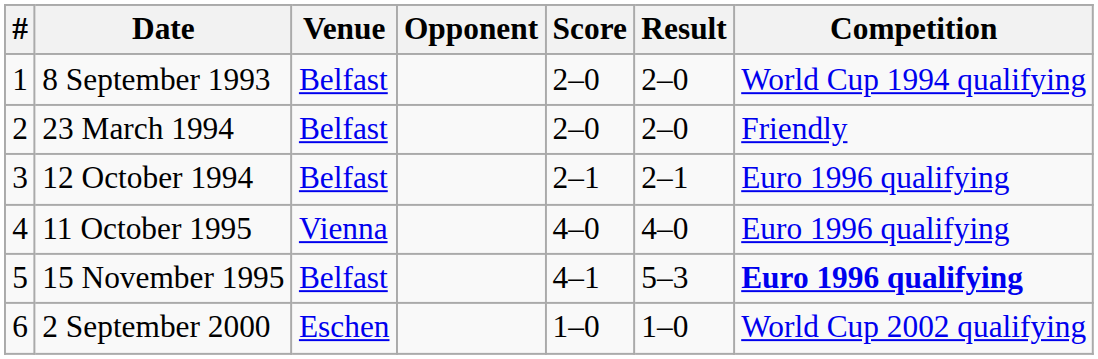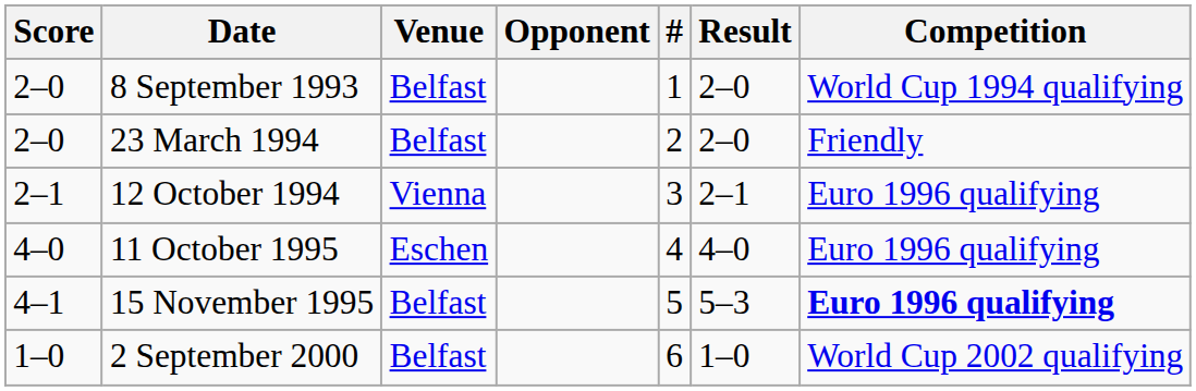 <table class="wikitable">
 <tr>
-<th>#</th>
+<th>Score</th>
 <th>Date</th>
 <th>Venue</th>
 <th>Opponent</th>
-<th>Score</th>
+<th>#</th>
 <th>Result</th>
 <th>Competition</th>
 </tr>
 <tr>
-<td>1</td>
+<td>2–0</td>
 <td>8 September 1993</td>
 <td><a href='#'>Belfast</a></td>
 <td></td>
-<td>2–0</td>
+<td>1</td>
 <td>2–0</td>
 <td><a href='#'>World Cup 1994 qualifying</a></td>
 </tr>
 <tr>
-<td>2</td>
+<td>2–0</td>
 <td>23 March 1994</td>
 <td><a href='#'>Belfast</a></td>
 <td></td>
-<td>2–0</td>
+<td>2</td>
 <td>2–0</td>
 <td><a href='#'>Friendly</a></td>
 </tr>
 <tr>
+<td>2–1</td>
+<td>12 October 1994</td>
+<td><a href='#'>Vienna</a></td>
+<td></td>
 <td>3</td>
-<td>12 October 1994</td>
-<td><a href='#'>Belfast</a></td>
-<td></td>
-<td>2–1</td>
 <td>2–1</td>
 <td><a href='#'>Euro 1996 qualifying</a></td>
 </tr>
 <tr>
+<td>4–0</td>
+<td>11 October 1995</td>
+<td><a href='#'>Eschen</a></td>
+<td></td>
 <td>4</td>
-<td>11 October 1995</td>
-<td><a href='#'>Vienna</a></td>
-<td></td>
-<td>4–0</td>
 <td>4–0</td>
 <td><a href='#'>Euro 1996 qualifying</a></td>
 </tr>
 <tr>
-<td>5</td>
+<td>4–1</td>
 <td>15 November 1995</td>
 <td><a href='#'>Belfast</a></td>
 <td></td>
-<td>4–1</td>
+<td>5</td>
 <td>5–3</td>
 <td><strong><a href='#'>Euro 1996 qualifying</a></strong></td>
 </tr>
 <tr>
+<td>1–0</td>
+<td>2 September 2000</td>
+<td><a href='#'>Belfast</a></td>
+<td></td>
 <td>6</td>
-<td>2 September 2000</td>
-<td><a href='#'>Eschen</a></td>
-<td></td>
-<td>1–0</td>
 <td>1–0</td>
 <td><a href='#'>World Cup 2002 qualifying</a></td>
 </tr>
 </table>
